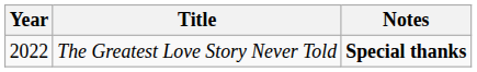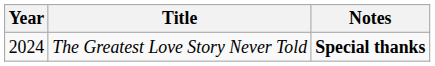 <table class="wikitable">
 <tr>
 <th>Year</th>
 <th>Title</th>
 <th>Notes</th>
 </tr>
 <tr>
-<td>2022</td>
+<td>2024</td>
 <td><em>The Greatest Love Story Never Told</em></td>
 <td><strong>Special thanks</strong></td>
 </tr>
 </table>
